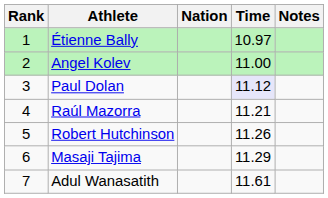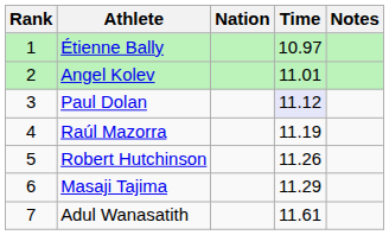 <table class="wikitable sortable" style="text-align:center">
 <tr>
 <th>Rank</th>
 <th>Athlete</th>
 <th>Nation</th>
 <th>Time</th>
 <th>Notes</th>
 </tr>
 <tr bgcolor=bbf3bb>
 <td>1</td>
 <td align=left><a href='#'>Étienne Bally</a></td>
 <td align=left></td>
 <td>10.97</td>
 <td></td>
 </tr>
 <tr bgcolor=bbf3bb>
 <td>2</td>
 <td align=left><a href='#'>Angel Kolev</a></td>
 <td align=left></td>
-<td>11.00</td>
+<td>11.01</td>
 <td></td>
 </tr>
 <tr>
 <td>3</td>
 <td align=left><a href='#'>Paul Dolan</a></td>
 <td align=left></td>
 <td style="background: lavender;">11.12</td>
 <td></td>
 </tr>
 <tr>
 <td>4</td>
 <td align=left><a href='#'>Raúl Mazorra</a></td>
 <td align=left></td>
-<td>11.21</td>
+<td>11.19</td>
 <td></td>
 </tr>
 <tr>
 <td>5</td>
 <td align=left><a href='#'>Robert Hutchinson</a></td>
 <td align=left></td>
 <td>11.26</td>
 <td></td>
 </tr>
 <tr>
 <td>6</td>
 <td align=left><a href='#'>Masaji Tajima</a></td>
 <td align=left></td>
 <td>11.29</td>
 <td></td>
 </tr>
 <tr>
 <td>7</td>
 <td align=left>Adul Wanasatith</td>
 <td align=left></td>
 <td>11.61</td>
 <td></td>
 </tr>
 </table>
